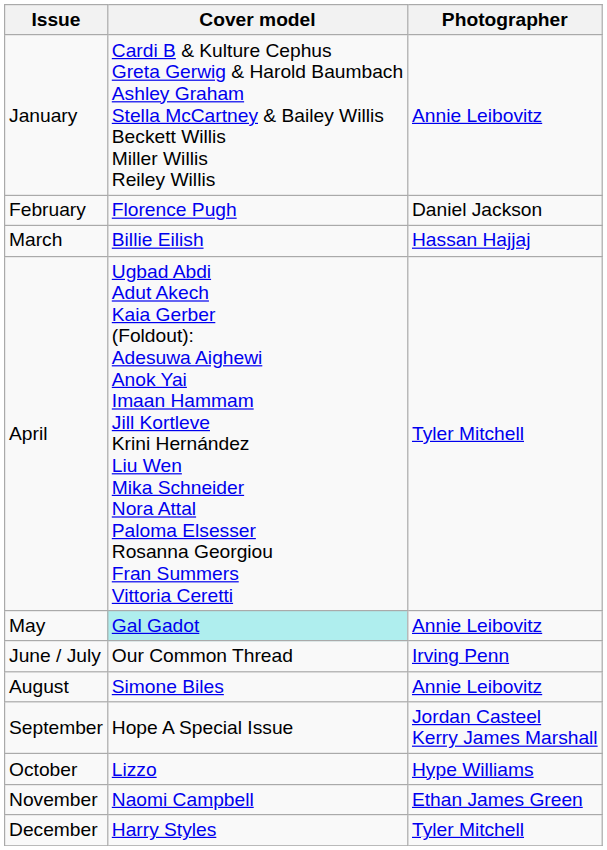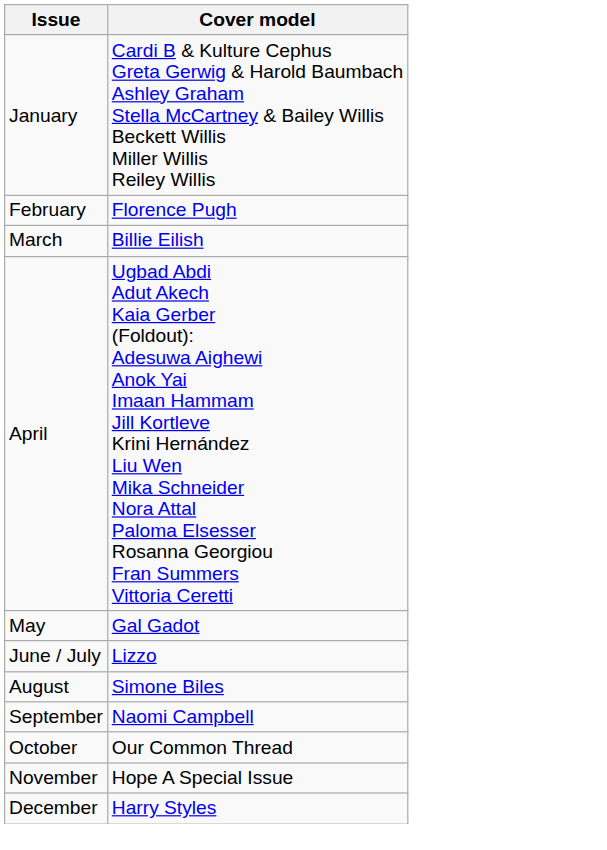 <table class="sortable wikitable">
 <tr>
 <th style="text-align:center;">Issue</th>
 <th style="text-align:center;">Cover model</th>
-<th style="text-align:center;">Photographer</th>
 </tr>
 <tr>
 <td>January</td>
 <td><a href='#'>Cardi B</a> & Kulture Cephus<br><a href='#'>Greta Gerwig</a> & Harold Baumbach<br><a href='#'>Ashley Graham</a><br><a href='#'>Stella McCartney</a> & Bailey Willis<br>Beckett Willis<br>Miller Willis<br>Reiley Willis</td>
-<td><a href='#'>Annie Leibovitz</a></td>
 </tr>
 <tr>
 <td>February</td>
 <td><a href='#'>Florence Pugh</a></td>
-<td>Daniel Jackson</td>
 </tr>
 <tr>
 <td>March</td>
 <td><a href='#'>Billie Eilish</a></td>
-<td><a href='#'>Hassan Hajjaj</a></td>
 </tr>
 <tr>
 <td>April</td>
 <td><a href='#'>Ugbad Abdi</a><br><a href='#'>Adut Akech</a><br><a href='#'>Kaia Gerber</a><br>(Foldout):<br><a href='#'>Adesuwa Aighewi</a><br><a href='#'>Anok Yai</a><br><a href='#'>Imaan Hammam</a><br><a href='#'>Jill Kortleve</a><br>Krini Hernández<br><a href='#'>Liu Wen</a><br><a href='#'>Mika Schneider</a><br><a href='#'>Nora Attal</a><br><a href='#'>Paloma Elsesser</a><br>Rosanna Georgiou<br> <a href='#'>Fran Summers</a><br><a href='#'>Vittoria Ceretti</a></td>
-<td><a href='#'>Tyler Mitchell</a></td>
 </tr>
 <tr>
 <td>May</td>
-<td style="background: paleturquoise;"><a href='#'>Gal Gadot</a></td>
-<td><a href='#'>Annie Leibovitz</a></td>
+<td><a href='#'>Gal Gadot</a></td>
 </tr>
 <tr>
 <td>June / July</td>
-<td>Our Common Thread</td>
-<td><a href='#'>Irving Penn</a></td>
+<td><a href='#'>Lizzo</a></td>
 </tr>
 <tr>
 <td>August</td>
 <td><a href='#'>Simone Biles</a></td>
-<td><a href='#'>Annie Leibovitz</a></td>
 </tr>
 <tr>
 <td>September</td>
-<td>Hope A Special Issue</td>
-<td><a href='#'>Jordan Casteel</a><br><a href='#'>Kerry James Marshall</a></td>
+<td><a href='#'>Naomi Campbell</a></td>
 </tr>
 <tr>
 <td>October</td>
-<td><a href='#'>Lizzo</a></td>
-<td><a href='#'>Hype Williams</a></td>
+<td>Our Common Thread</td>
 </tr>
 <tr>
 <td>November</td>
-<td><a href='#'>Naomi Campbell</a></td>
-<td><a href='#'>Ethan James Green</a></td>
+<td>Hope A Special Issue</td>
 </tr>
 <tr>
 <td>December</td>
 <td><a href='#'>Harry Styles</a></td>
-<td><a href='#'>Tyler Mitchell</a></td>
 </tr>
 </table>
